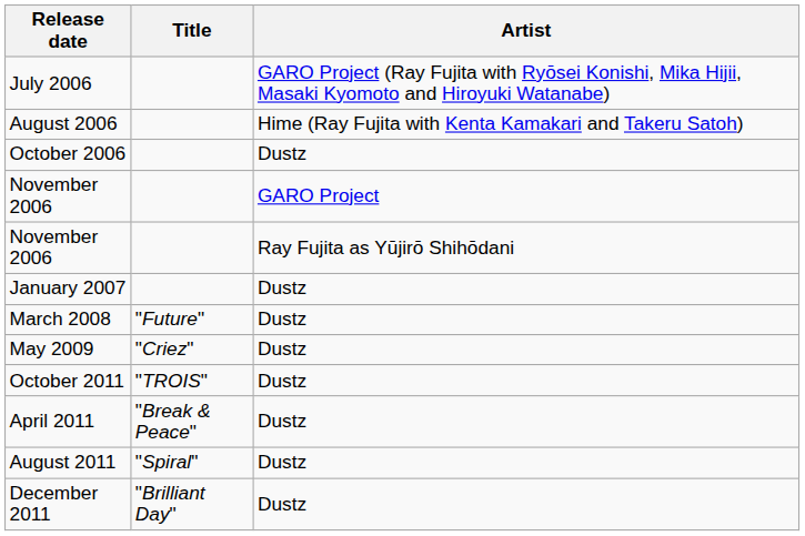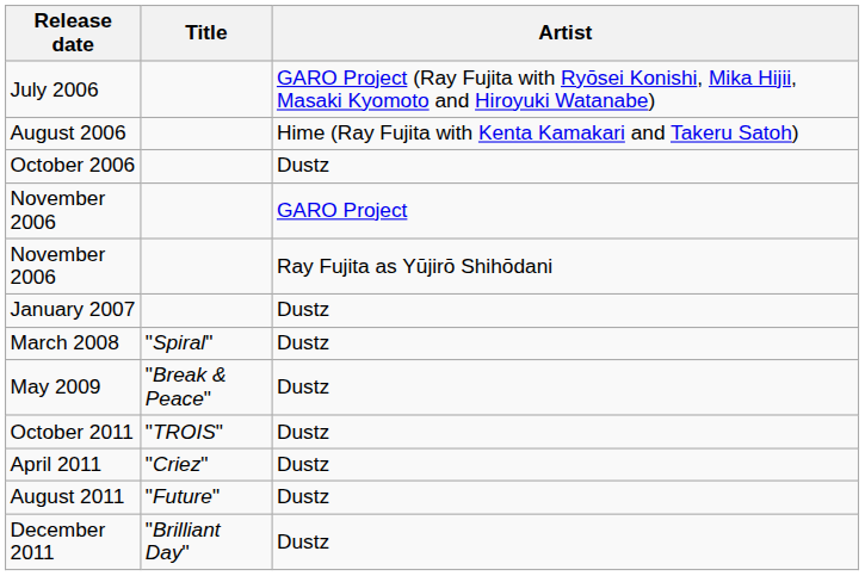 <table class="wikitable" width="75%">
 <tr>
 <th>Release date</th>
 <th>Title</th>
 <th>Artist</th>
 </tr>
 <tr>
 <td>July 2006</td>
 <td></td>
 <td><a href='#'>GARO Project</a> (Ray Fujita with <a href='#'>Ryōsei Konishi</a>, <a href='#'>Mika Hijii</a>, <a href='#'>Masaki Kyomoto</a> and <a href='#'>Hiroyuki Watanabe</a>)</td>
 </tr>
 <tr>
 <td>August 2006</td>
 <td></td>
 <td>Hime (Ray Fujita with <a href='#'>Kenta Kamakari</a> and <a href='#'>Takeru Satoh</a>)</td>
 </tr>
 <tr>
 <td>October 2006</td>
 <td></td>
 <td>Dustz</td>
 </tr>
 <tr>
 <td>November 2006</td>
 <td></td>
 <td><a href='#'>GARO Project</a></td>
 </tr>
 <tr>
 <td>November 2006</td>
 <td></td>
 <td>Ray Fujita as Yūjirō Shihōdani</td>
 </tr>
 <tr>
 <td>January 2007</td>
 <td></td>
 <td>Dustz</td>
 </tr>
 <tr>
 <td>March 2008</td>
-<td>"<em>Future</em>"</td>
+<td>"<em>Spiral</em>"</td>
 <td>Dustz</td>
 </tr>
 <tr>
 <td>May 2009</td>
-<td>"<em>Criez</em>"</td>
+<td>"<em>Break & Peace</em>"</td>
 <td>Dustz</td>
 </tr>
 <tr>
 <td>October 2011</td>
 <td>"<em>TROIS</em>"</td>
 <td>Dustz</td>
 </tr>
 <tr>
 <td>April 2011</td>
-<td>"<em>Break & Peace</em>"</td>
+<td>"<em>Criez</em>"</td>
 <td>Dustz</td>
 </tr>
 <tr>
 <td>August 2011</td>
-<td>"<em>Spiral</em>"</td>
+<td>"<em>Future</em>"</td>
 <td>Dustz</td>
 </tr>
 <tr>
 <td>December 2011</td>
 <td>"<em>Brilliant Day</em>"</td>
 <td>Dustz</td>
 </tr>
 </table>
